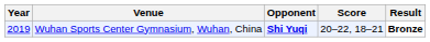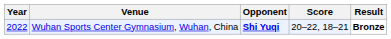 <table class="sortable wikitable" style="font-size: 90%;">
 <tr>
 <th>Year</th>
 <th>Venue</th>
 <th>Opponent</th>
 <th>Score</th>
 <th>Result</th>
 </tr>
 <tr style="background:#ECF2FF">
-<td align="center"><a href='#'>2019</a></td>
+<td align="center"><a href='#'>2022</a></td>
 <td align="left"><a href='#'>Wuhan Sports Center Gymnasium</a>, <a href='#'>Wuhan</a>, China</td>
 <td align="left"><strong> <a href='#'>Shi Yuqi</a></strong></td>
 <td align="left">20–22, 18–21</td>
 <td style="text-align:left; background:white"> <strong>Bronze</strong></td>
 </tr>
 </table>
